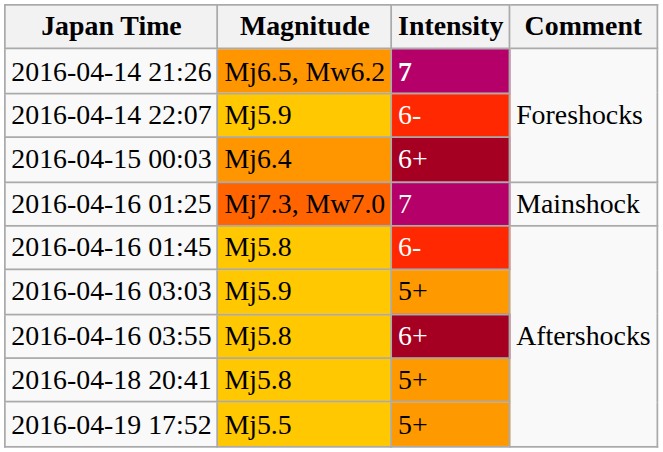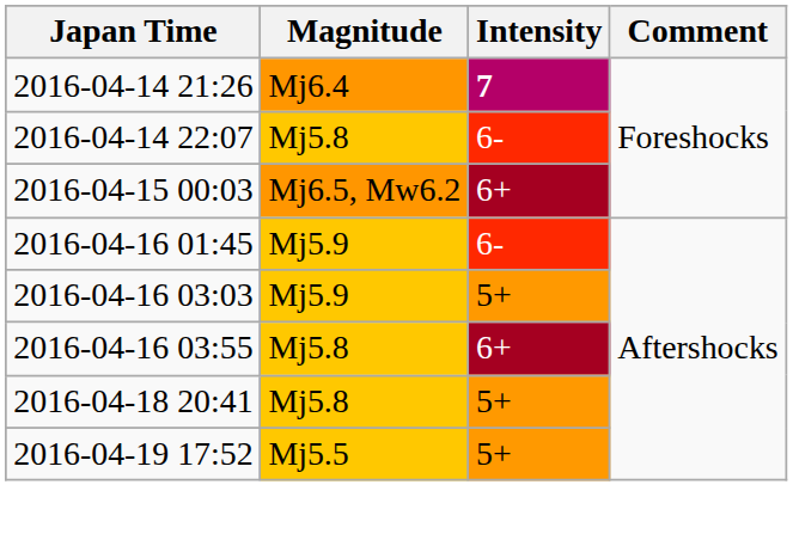 <table class="wikitable">
 <tr>
 <th>Japan Time</th>
 <th>Magnitude</th>
 <th>Intensity</th>
 <th>Comment</th>
 </tr>
 <tr>
 <td>2016-04-14 21:26</td>
-<td style="background-color:#ff9600">Mj6.5, Mw6.2</td>
+<td style="background-color:#ff9600">Mj6.4</td>
 <td style="background-color: #B40068; color: white;"><strong>7</strong></td>
 <td rowspan="3">Foreshocks</td>
 </tr>
 <tr>
 <td>2016-04-14 22:07</td>
-<td style="background-color:#ffc800">Mj5.9</td>
+<td style="background-color:#ffc800">Mj5.8</td>
 <td style="background-color: #FF2800; color: white;">6-</td>
 </tr>
 <tr>
 <td>2016-04-15 00:03</td>
-<td style="background-color:#ff9600">Mj6.4</td>
+<td style="background-color:#ff9600">Mj6.5, Mw6.2</td>
 <td style="background-color: #A50021; color: white;">6+</td>
 </tr>
 <tr>
-<td>2016-04-16 01:25</td>
-<td style="background-color:#ff6400">Mj7.3, Mw7.0</td>
-<td style="background-color: #B40068; color: white;">7</td>
-<td>Mainshock</td>
-</tr>
-<tr>
 <td>2016-04-16 01:45</td>
-<td style="background-color:#ffc800">Mj5.8</td>
+<td style="background-color:#ffc800">Mj5.9</td>
 <td style="background-color: #FF2800; color: white;">6-</td>
 <td rowspan="5">Aftershocks</td>
 </tr>
 <tr>
 <td>2016-04-16 03:03</td>
 <td style="background-color:#ffc800">Mj5.9</td>
 <td style="background-color: #FF9900;">5+</td>
 </tr>
 <tr>
 <td>2016-04-16 03:55</td>
 <td style="background-color:#ffc800">Mj5.8</td>
 <td style="background-color: #A50021; color: white;">6+</td>
 </tr>
 <tr>
 <td>2016-04-18 20:41</td>
 <td style="background-color:#ffc800">Mj5.8</td>
 <td style="background-color: #FF9900;">5+</td>
 </tr>
 <tr>
 <td>2016-04-19 17:52</td>
 <td style="background-color:#ffc800">Mj5.5</td>
 <td style="background-color: #FF9900;">5+</td>
 </tr>
 </table>
